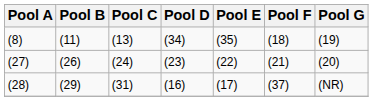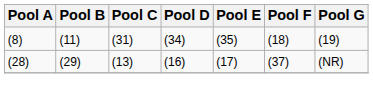 <table class="wikitable" style="white-space:nowrap">
 <tr>
 <th>Pool A</th>
 <th>Pool B</th>
 <th>Pool C</th>
 <th>Pool D</th>
 <th>Pool E</th>
 <th>Pool F</th>
 <th>Pool G</th>
 </tr>
 <tr>
 <td> <small>(8)</small></td>
 <td> <small>(11)</small></td>
-<td> <small>(13)</small></td>
+<td> <small>(31)</small></td>
 <td> <small>(34)</small></td>
 <td> <small>(35)</small></td>
 <td> <small>(18)</small></td>
 <td> <small>(19)</small></td>
 </tr>
 <tr>
-<td> <small>(27)</small></td>
-<td> <small>(26)</small></td>
-<td> <small>(24)</small></td>
-<td> <small>(23)</small></td>
-<td> <small>(22)</small></td>
-<td> <small>(21)</small></td>
-<td> <small>(20)</small></td>
-</tr>
-<tr>
 <td> <small>(28)</small></td>
 <td> <small>(29)</small></td>
-<td> <small>(31)</small></td>
+<td> <small>(13)</small></td>
 <td> <small>(16)</small></td>
 <td> <small>(17)</small></td>
 <td> <small>(37)</small></td>
 <td> <small>(NR)</small></td>
 </tr>
 <tr>
 </tr>
 </table>
